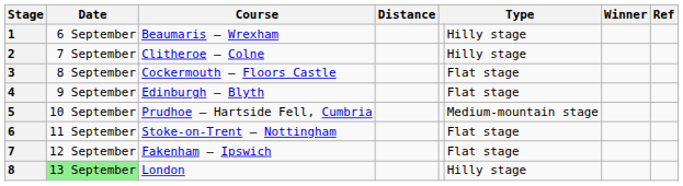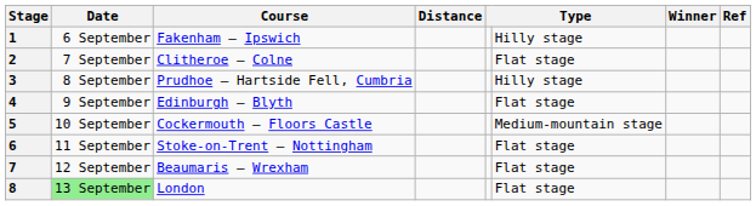 <table class="wikitable">
 <tr>
 <th>Stage</th>
 <th>Date</th>
 <th>Course</th>
 <th>Distance</th>
 <th colspan="2">Type</th>
 <th>Winner</th>
 <th>Ref</th>
 </tr>
 <tr>
 <th style="text-align:left">1</th>
 <td align=right>6 September</td>
-<td><a href='#'>Beaumaris</a> – <a href='#'>Wrexham</a></td>
+<td><a href='#'>Fakenham</a> – <a href='#'>Ipswich</a></td>
 <td style="text-align:center;"></td>
 <td></td>
 <td>Hilly stage</td>
 <td></td>
 <td></td>
 </tr>
 <tr>
 <th style="text-align:left">2</th>
 <td align=right>7 September</td>
 <td><a href='#'>Clitheroe</a> – <a href='#'>Colne</a></td>
 <td style="text-align:center;"></td>
 <td></td>
-<td>Hilly stage</td>
+<td>Flat stage</td>
 <td></td>
 <td></td>
 </tr>
 <tr>
 <th style="text-align:left">3</th>
 <td align=right>8 September</td>
-<td><a href='#'>Cockermouth</a> – <a href='#'>Floors Castle</a></td>
+<td><a href='#'>Prudhoe</a> – Hartside Fell, <a href='#'>Cumbria</a></td>
 <td style="text-align:center;"></td>
 <td></td>
-<td>Flat stage</td>
+<td>Hilly stage</td>
 <td></td>
 <td></td>
 </tr>
 <tr>
 <th style="text-align:left">4</th>
 <td align=right>9 September</td>
 <td><a href='#'>Edinburgh</a> – <a href='#'>Blyth</a></td>
 <td style="text-align:center;"></td>
 <td></td>
 <td>Flat stage</td>
 <td></td>
 <td></td>
 </tr>
 <tr>
 <th style="text-align:left">5</th>
 <td align=right>10 September</td>
-<td><a href='#'>Prudhoe</a> – Hartside Fell, <a href='#'>Cumbria</a></td>
+<td><a href='#'>Cockermouth</a> – <a href='#'>Floors Castle</a></td>
 <td style="text-align:center;"></td>
 <td></td>
 <td>Medium-mountain stage</td>
 <td></td>
 <td></td>
 </tr>
 <tr>
 <th style="text-align:left">6</th>
 <td align=right>11 September</td>
 <td><a href='#'>Stoke-on-Trent</a> – <a href='#'>Nottingham</a></td>
 <td style="text-align:center;"></td>
 <td></td>
 <td>Flat stage</td>
 <td></td>
 <td></td>
 </tr>
 <tr>
 <th style="text-align:left">7</th>
 <td align=right>12 September</td>
-<td><a href='#'>Fakenham</a> – <a href='#'>Ipswich</a></td>
+<td><a href='#'>Beaumaris</a> – <a href='#'>Wrexham</a></td>
 <td style="text-align:center;"></td>
 <td></td>
 <td>Flat stage</td>
 <td></td>
 <td></td>
 </tr>
 <tr>
 <th style="text-align:left">8</th>
 <td align=right style="background: lightgreen;">13 September</td>
 <td><a href='#'>London</a></td>
 <td style="text-align:center;"></td>
 <td></td>
-<td>Hilly stage</td>
+<td>Flat stage</td>
 <td></td>
 <td></td>
 </tr>
 </table>
